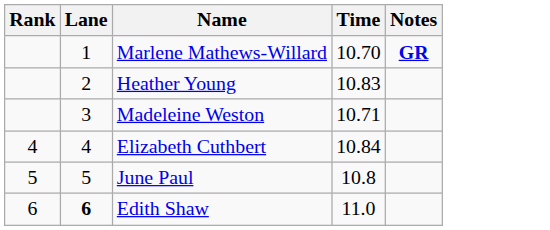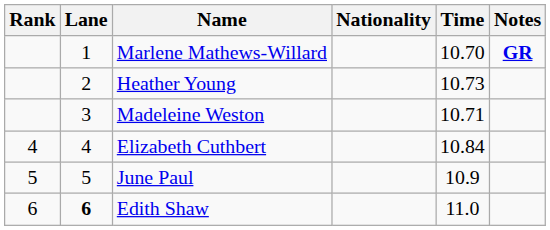 <table class="wikitable sortable" style=" text-align:center">
 <tr>
 <th>Rank</th>
 <th>Lane</th>
 <th>Name</th>
+<th>Nationality</th>
 <th>Time</th>
 <th>Notes</th>
 </tr>
 <tr>
 <td></td>
 <td>1</td>
 <td align=left><a href='#'>Marlene Mathews-Willard</a></td>
+<td align=left></td>
 <td>10.70</td>
 <td><strong><a href='#'>GR</a></strong></td>
 </tr>
 <tr>
 <td></td>
 <td>2</td>
 <td align=left><a href='#'>Heather Young</a></td>
-<td>10.83</td>
+<td align=left></td>
+<td>10.73</td>
 <td></td>
 </tr>
 <tr>
 <td></td>
 <td>3</td>
 <td align=left><a href='#'>Madeleine Weston</a></td>
+<td align=left></td>
 <td>10.71</td>
 <td></td>
 </tr>
 <tr>
 <td>4</td>
 <td>4</td>
 <td align=left><a href='#'>Elizabeth Cuthbert</a></td>
+<td align=left></td>
 <td>10.84</td>
 <td></td>
 </tr>
 <tr>
 <td>5</td>
 <td>5</td>
 <td align=left><a href='#'>June Paul</a></td>
-<td>10.8</td>
+<td align=left></td>
+<td>10.9</td>
 <td></td>
 </tr>
 <tr>
 <td>6</td>
 <td><strong>6</strong></td>
 <td align=left><a href='#'>Edith Shaw</a></td>
+<td align=left></td>
 <td>11.0</td>
 <td></td>
 </tr>
 </table>
